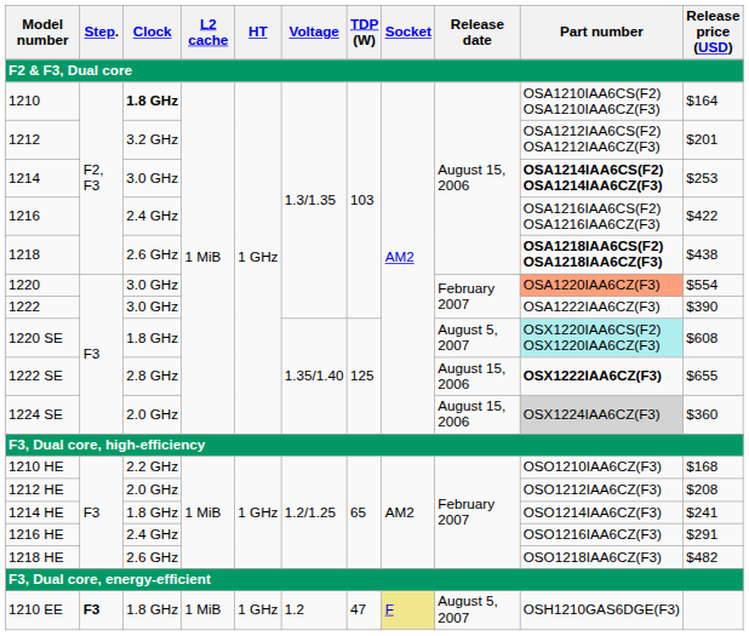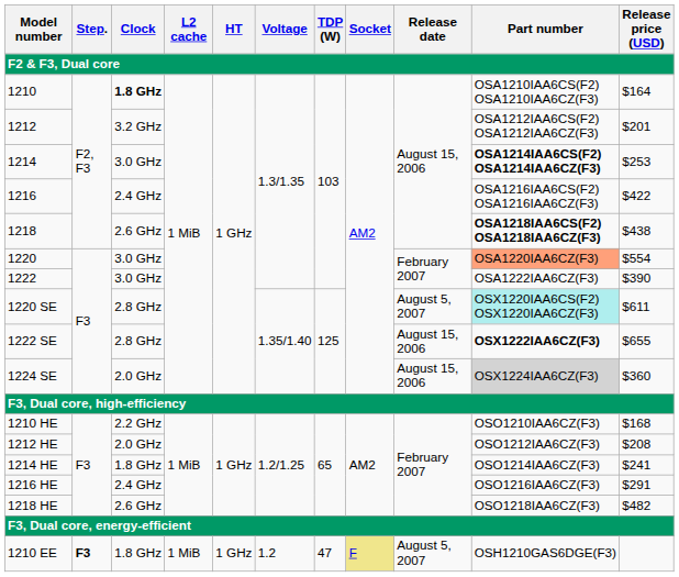 <table style="width:835px; px;" class="wikitable">
 <tr>
 <th>Model number</th>
 <th><a href='#'>Step</a>.</th>
 <th><a href='#'>Clock</a></th>
 <th><a href='#'>L2 cache</a></th>
 <th><a href='#'>HT</a></th>
 <th><a href='#'>Voltage</a></th>
 <th><a href='#'>TDP</a><br>(W)</th>
 <th><a href='#'>Socket</a></th>
 <th>Release date</th>
 <th>Part number</th>
 <th>Release<br>price<br>(<a href='#'>USD</a>)</th>
 </tr>
 <tr>
 <td colspan="12" style="text-align:left; background:#096; color:white;"><strong>F2 & F3, Dual core</strong></td>
 </tr>
 <tr>
 <td>1210</td>
 <td rowspan="5">F2, F3</td>
 <td><strong>1.8 GHz</strong></td>
 <td rowspan="10">1 MiB<br></td>
 <td rowspan="10">1 GHz</td>
 <td rowspan="7">1.3/1.35</td>
 <td rowspan="7">103</td>
 <td rowspan="10"><a href='#'>AM2</a></td>
 <td rowspan="5">August 15, 2006</td>
 <td>OSA1210IAA6CS(F2)<br>OSA1210IAA6CZ(F3)</td>
 <td>$164</td>
 </tr>
 <tr>
 <td>1212</td>
 <td>3.2 GHz</td>
 <td>OSA1212IAA6CS(F2)<br>OSA1212IAA6CZ(F3)</td>
 <td>$201</td>
 </tr>
 <tr>
 <td>1214</td>
 <td>3.0 GHz</td>
 <td><strong>OSA1214IAA6CS(F2)<br>OSA1214IAA6CZ(F3)</strong></td>
 <td>$253</td>
 </tr>
 <tr>
 <td>1216</td>
 <td>2.4 GHz</td>
 <td>OSA1216IAA6CS(F2)<br>OSA1216IAA6CZ(F3)</td>
 <td>$422</td>
 </tr>
 <tr>
 <td>1218</td>
 <td>2.6 GHz</td>
 <td><strong>OSA1218IAA6CS(F2)<br>OSA1218IAA6CZ(F3)</strong></td>
 <td>$438</td>
 </tr>
 <tr>
 <td>1220</td>
 <td rowspan="5">F3</td>
 <td>3.0 GHz</td>
 <td rowspan="2">February<br> 2007</td>
 <td style="background: lightsalmon;">OSA1220IAA6CZ(F3)</td>
 <td>$554</td>
 </tr>
 <tr>
 <td>1222</td>
 <td>3.0 GHz</td>
 <td>OSA1222IAA6CZ(F3)</td>
 <td>$390</td>
 </tr>
 <tr>
 <td>1220 SE</td>
-<td>1.8 GHz</td>
+<td>2.8 GHz</td>
 <td rowspan="3">1.35/1.40</td>
 <td rowspan="3">125</td>
 <td>August 5, 2007</td>
 <td style="background: paleturquoise;">OSX1220IAA6CS(F2)<br>OSX1220IAA6CZ(F3)</td>
-<td>$608</td>
+<td>$611</td>
 </tr>
 <tr>
 <td>1222 SE</td>
 <td>2.8 GHz</td>
 <td>August 15, 2006</td>
 <td><strong>OSX1222IAA6CZ(F3)</strong></td>
 <td>$655</td>
 </tr>
 <tr>
 <td>1224 SE</td>
 <td>2.0 GHz</td>
 <td>August 15, 2006</td>
 <td style="background: lightgrey;">OSX1224IAA6CZ(F3)</td>
 <td>$360</td>
 </tr>
 <tr>
 <td colspan="12" style="text-align:left; background:#096; color:white;"><strong>F3, Dual core, high-efficiency</strong></td>
 </tr>
 <tr>
 <td>1210 HE</td>
 <td rowspan="5">F3</td>
 <td>2.2 GHz</td>
 <td rowspan="5">1 MiB<br></td>
 <td rowspan="5">1 GHz</td>
 <td rowspan="5">1.2/1.25</td>
 <td rowspan="5">65</td>
 <td rowspan="5">AM2</td>
 <td rowspan="5">February 2007</td>
 <td>OSO1210IAA6CZ(F3)</td>
 <td>$168</td>
 </tr>
 <tr>
 <td>1212 HE</td>
 <td>2.0 GHz</td>
 <td>OSO1212IAA6CZ(F3)</td>
 <td>$208</td>
 </tr>
 <tr>
 <td>1214 HE</td>
 <td>1.8 GHz</td>
 <td>OSO1214IAA6CZ(F3)</td>
 <td>$241</td>
 </tr>
 <tr>
 <td>1216 HE</td>
 <td>2.4 GHz</td>
 <td>OSO1216IAA6CZ(F3)</td>
 <td>$291</td>
 </tr>
 <tr>
 <td>1218 HE</td>
 <td>2.6 GHz</td>
 <td>OSO1218IAA6CZ(F3)</td>
 <td>$482</td>
 </tr>
 <tr>
 <td colspan="12" style="text-align:left; background:#096; color:white;"><strong>F3, Dual core, energy-efficient</strong></td>
 </tr>
 <tr>
 <td>1210 EE</td>
 <td><strong>F3</strong></td>
 <td>1.8 GHz</td>
 <td>1 MiB<br></td>
 <td>1 GHz</td>
 <td>1.2</td>
 <td>47</td>
 <td style="background: khaki;"><a href='#'>F</a></td>
 <td>August 5, 2007</td>
 <td>OSH1210GAS6DGE(F3)</td>
 <td></td>
 </tr>
 </table>
